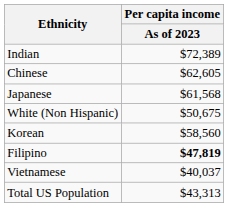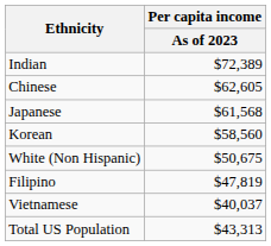 <table class="wikitable" style="text-align:right;">
 <tr>
 <th rowspan="2">Ethnicity</th>
 <th>Per capita income</th>
 </tr>
 <tr>
 <th>As of 2023</th>
 </tr>
 <tr>
 <td style="text-align:left">Indian</td>
 <td style="text-align:right">$72,389</td>
 </tr>
 <tr>
 <td style="text-align:left">Chinese</td>
 <td style="text-align:right">$62,605</td>
 </tr>
 <tr>
 <td style="text-align:left">Japanese</td>
 <td style="text-align:right">$61,568</td>
 </tr>
 <tr>
+<td style="text-align:left">Korean</td>
+<td style="text-align:right">$58,560</td>
+</tr>
+<tr>
 <td>White (Non Hispanic)</td>
 <td>                  $50,675</td>
 </tr>
 <tr>
-<td style="text-align:left">Korean</td>
-<td style="text-align:right">$58,560</td>
-</tr>
-<tr>
 <td style="text-align:left">Filipino</td>
-<td style="text-align:right"><strong>$47,819</strong></td>
+<td style="text-align:right">$47,819</td>
 </tr>
 <tr>
 <td style="text-align:left">Vietnamese</td>
 <td style="text-align:right">$40,037</td>
 </tr>
 <tr>
 <td style="text-align:left">Total US Population</td>
 <td style="text-align:right">$43,313</td>
 </tr>
 </table>
